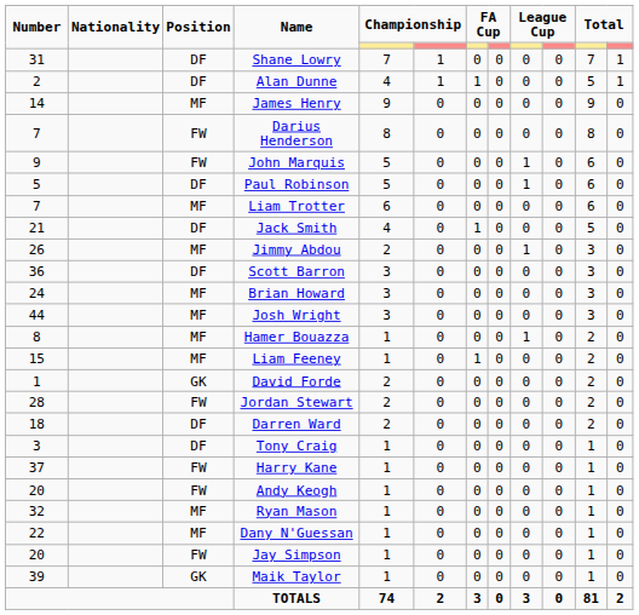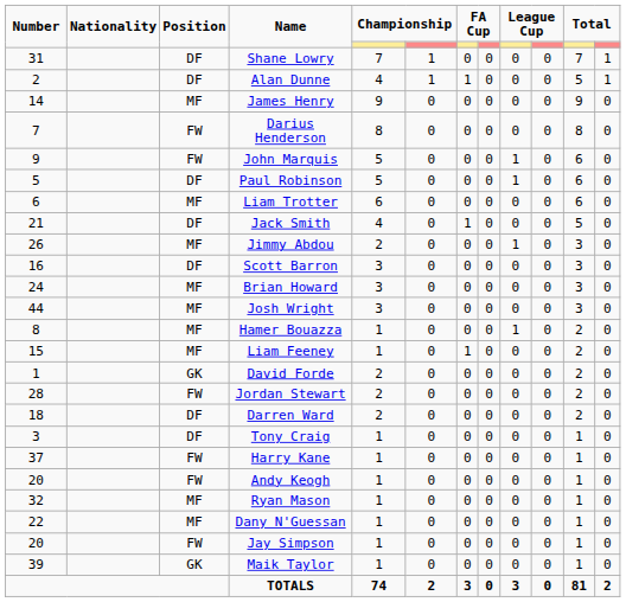 <table class="wikitable" style="text-align:center;">
 <tr style="text-align:center;">
 <td rowspan="2"  style="width:10%; "><strong>Number</strong></td>
 <td rowspan="2"  style="width:10%; "><strong>Nationality</strong></td>
 <td rowspan="2"  style="width:10%; "><strong>Position</strong></td>
 <td rowspan="2"  style="width:20%; "><strong>Name</strong></td>
 <td colspan="2"><strong>Championship</strong></td>
 <td colspan="2"><strong>FA Cup</strong></td>
 <td colspan="2"><strong>League Cup</strong></td>
 <td colspan="2"><strong>Total</strong></td>
 </tr>
 <tr>
 <th style="width:60px; background:#fe9;"></th>
 <th style="width:60px; background:#ff8888;"></th>
 <th style="width:60px; background:#fe9;"></th>
 <th style="width:60px; background:#ff8888;"></th>
 <th style="width:60px; background:#fe9;"></th>
 <th style="width:60px; background:#ff8888;"></th>
 <th style="width:60px; background:#fe9;"></th>
 <th style="width:60px; background:#ff8888;"></th>
 </tr>
 <tr>
 <td>31</td>
 <td></td>
 <td>DF</td>
 <td><a href='#'>Shane Lowry</a></td>
 <td>7</td>
 <td>1</td>
 <td>0</td>
 <td>0</td>
 <td>0</td>
 <td>0</td>
 <td>7</td>
 <td>1</td>
 </tr>
 <tr>
 <td>2</td>
 <td></td>
 <td>DF</td>
 <td><a href='#'>Alan Dunne</a></td>
 <td>4</td>
 <td>1</td>
 <td>1</td>
 <td>0</td>
 <td>0</td>
 <td>0</td>
 <td>5</td>
 <td>1</td>
 </tr>
 <tr>
 <td>14</td>
 <td></td>
 <td>MF</td>
 <td><a href='#'>James Henry</a></td>
 <td>9</td>
 <td>0</td>
 <td>0</td>
 <td>0</td>
 <td>0</td>
 <td>0</td>
 <td>9</td>
 <td>0</td>
 </tr>
 <tr>
 <td>7</td>
 <td></td>
 <td>FW</td>
 <td><a href='#'>Darius Henderson</a></td>
 <td>8</td>
 <td>0</td>
 <td>0</td>
 <td>0</td>
 <td>0</td>
 <td>0</td>
 <td>8</td>
 <td>0</td>
 </tr>
 <tr>
 <td>9</td>
 <td></td>
 <td>FW</td>
 <td><a href='#'>John Marquis</a></td>
 <td>5</td>
 <td>0</td>
 <td>0</td>
 <td>0</td>
 <td>1</td>
 <td>0</td>
 <td>6</td>
 <td>0</td>
 </tr>
 <tr>
 <td>5</td>
 <td></td>
 <td>DF</td>
 <td><a href='#'>Paul Robinson</a></td>
 <td>5</td>
 <td>0</td>
 <td>0</td>
 <td>0</td>
 <td>1</td>
 <td>0</td>
 <td>6</td>
 <td>0</td>
 </tr>
 <tr>
-<td>7</td>
+<td>6</td>
 <td></td>
 <td>MF</td>
 <td><a href='#'>Liam Trotter</a></td>
 <td>6</td>
 <td>0</td>
 <td>0</td>
 <td>0</td>
 <td>0</td>
 <td>0</td>
 <td>6</td>
 <td>0</td>
 </tr>
 <tr>
 <td>21</td>
 <td></td>
 <td>DF</td>
 <td><a href='#'>Jack Smith</a></td>
 <td>4</td>
 <td>0</td>
 <td>1</td>
 <td>0</td>
 <td>0</td>
 <td>0</td>
 <td>5</td>
 <td>0</td>
 </tr>
 <tr>
 <td>26</td>
 <td></td>
 <td>MF</td>
 <td><a href='#'>Jimmy Abdou</a></td>
 <td>2</td>
 <td>0</td>
 <td>0</td>
 <td>0</td>
 <td>1</td>
 <td>0</td>
 <td>3</td>
 <td>0</td>
 </tr>
 <tr>
-<td>36</td>
+<td>16</td>
 <td></td>
 <td>DF</td>
 <td><a href='#'>Scott Barron</a></td>
 <td>3</td>
 <td>0</td>
 <td>0</td>
 <td>0</td>
 <td>0</td>
 <td>0</td>
 <td>3</td>
 <td>0</td>
 </tr>
 <tr>
 <td>24</td>
 <td></td>
 <td>MF</td>
 <td><a href='#'>Brian Howard</a></td>
 <td>3</td>
 <td>0</td>
 <td>0</td>
 <td>0</td>
 <td>0</td>
 <td>0</td>
 <td>3</td>
 <td>0</td>
 </tr>
 <tr>
 <td>44</td>
 <td></td>
 <td>MF</td>
 <td><a href='#'>Josh Wright</a></td>
 <td>3</td>
 <td>0</td>
 <td>0</td>
 <td>0</td>
 <td>0</td>
 <td>0</td>
 <td>3</td>
 <td>0</td>
 </tr>
 <tr>
 <td>8</td>
 <td></td>
 <td>MF</td>
 <td><a href='#'>Hamer Bouazza</a></td>
 <td>1</td>
 <td>0</td>
 <td>0</td>
 <td>0</td>
 <td>1</td>
 <td>0</td>
 <td>2</td>
 <td>0</td>
 </tr>
 <tr>
 <td>15</td>
 <td></td>
 <td>MF</td>
 <td><a href='#'>Liam Feeney</a></td>
 <td>1</td>
 <td>0</td>
 <td>1</td>
 <td>0</td>
 <td>0</td>
 <td>0</td>
 <td>2</td>
 <td>0</td>
 </tr>
 <tr>
 <td>1</td>
 <td></td>
 <td>GK</td>
 <td><a href='#'>David Forde</a></td>
 <td>2</td>
 <td>0</td>
 <td>0</td>
 <td>0</td>
 <td>0</td>
 <td>0</td>
 <td>2</td>
 <td>0</td>
 </tr>
 <tr>
 <td>28</td>
 <td></td>
 <td>FW</td>
 <td><a href='#'>Jordan Stewart</a></td>
 <td>2</td>
 <td>0</td>
 <td>0</td>
 <td>0</td>
 <td>0</td>
 <td>0</td>
 <td>2</td>
 <td>0</td>
 </tr>
 <tr>
 <td>18</td>
 <td></td>
 <td>DF</td>
 <td><a href='#'>Darren Ward</a></td>
 <td>2</td>
 <td>0</td>
 <td>0</td>
 <td>0</td>
 <td>0</td>
 <td>0</td>
 <td>2</td>
 <td>0</td>
 </tr>
 <tr>
 <td>3</td>
 <td></td>
 <td>DF</td>
 <td><a href='#'>Tony Craig</a></td>
 <td>1</td>
 <td>0</td>
 <td>0</td>
 <td>0</td>
 <td>0</td>
 <td>0</td>
 <td>1</td>
 <td>0</td>
 </tr>
 <tr>
 <td>37</td>
 <td></td>
 <td>FW</td>
 <td><a href='#'>Harry Kane</a></td>
 <td>1</td>
 <td>0</td>
 <td>0</td>
 <td>0</td>
 <td>0</td>
 <td>0</td>
 <td>1</td>
 <td>0</td>
 </tr>
 <tr>
 <td>20</td>
 <td></td>
 <td>FW</td>
 <td><a href='#'>Andy Keogh</a></td>
 <td>1</td>
 <td>0</td>
 <td>0</td>
 <td>0</td>
 <td>0</td>
 <td>0</td>
 <td>1</td>
 <td>0</td>
 </tr>
 <tr>
 <td>32</td>
 <td></td>
 <td>MF</td>
 <td><a href='#'>Ryan Mason</a></td>
 <td>1</td>
 <td>0</td>
 <td>0</td>
 <td>0</td>
 <td>0</td>
 <td>0</td>
 <td>1</td>
 <td>0</td>
 </tr>
 <tr>
 <td>22</td>
 <td></td>
 <td>MF</td>
 <td><a href='#'>Dany N'Guessan</a></td>
 <td>1</td>
 <td>0</td>
 <td>0</td>
 <td>0</td>
 <td>0</td>
 <td>0</td>
 <td>1</td>
 <td>0</td>
 </tr>
 <tr>
 <td>20</td>
 <td></td>
 <td>FW</td>
 <td><a href='#'>Jay Simpson</a></td>
 <td>1</td>
 <td>0</td>
 <td>0</td>
 <td>0</td>
 <td>0</td>
 <td>0</td>
 <td>1</td>
 <td>0</td>
 </tr>
 <tr>
 <td>39</td>
 <td></td>
 <td>GK</td>
 <td><a href='#'>Maik Taylor</a></td>
 <td>1</td>
 <td>0</td>
 <td>0</td>
 <td>0</td>
 <td>0</td>
 <td>0</td>
 <td>1</td>
 <td>0</td>
 </tr>
 <tr>
 <td colspan="3"></td>
 <td><strong>TOTALS</strong></td>
 <td><strong>74</strong></td>
 <td><strong>2</strong></td>
 <td><strong>3</strong></td>
 <td><strong>0</strong></td>
 <td><strong>3</strong></td>
 <td><strong>0</strong></td>
 <td><strong>81</strong></td>
 <td><strong>2</strong></td>
 </tr>
 </table>
